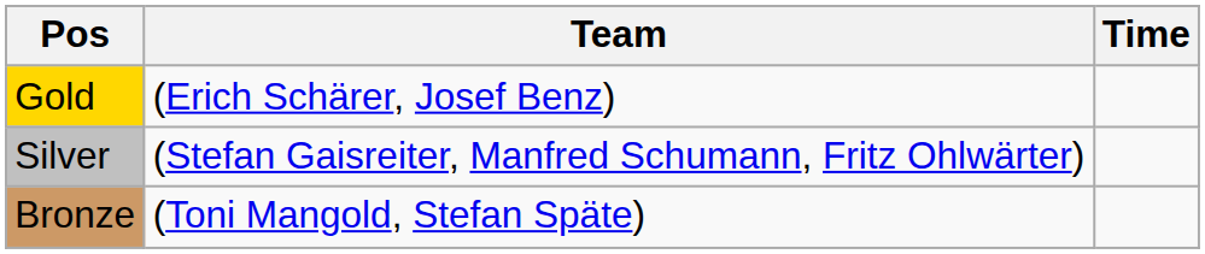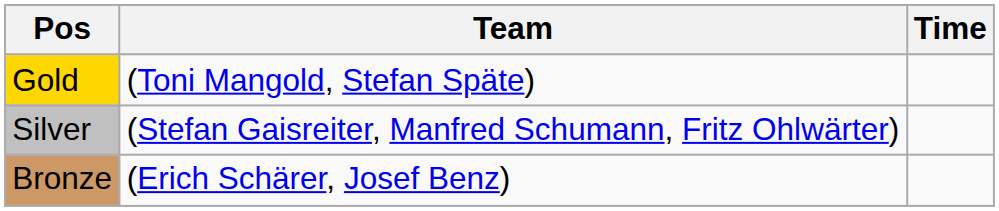 <table class="wikitable">
 <tr>
 <th>Pos</th>
 <th>Team</th>
 <th>Time</th>
 </tr>
 <tr>
 <td style="background:gold">Gold</td>
-<td> (<a href='#'>Erich Schärer</a>, <a href='#'>Josef Benz</a>)</td>
+<td> (<a href='#'>Toni Mangold</a>, <a href='#'>Stefan Späte</a>)</td>
 <td></td>
 </tr>
 <tr>
 <td style="background:silver">Silver</td>
 <td> (<a href='#'>Stefan Gaisreiter</a>, <a href='#'>Manfred Schumann</a>, <a href='#'>Fritz Ohlwärter</a>)</td>
 <td></td>
 </tr>
 <tr>
 <td style="background:#cc9966">Bronze</td>
-<td> (<a href='#'>Toni Mangold</a>, <a href='#'>Stefan Späte</a>)</td>
+<td> (<a href='#'>Erich Schärer</a>, <a href='#'>Josef Benz</a>)</td>
 <td></td>
 </tr>
 </table>
